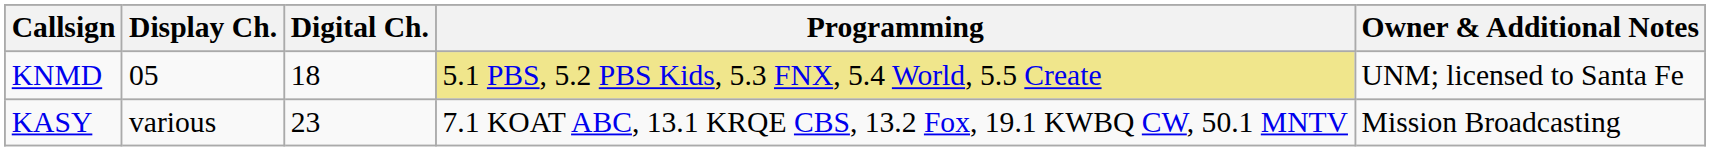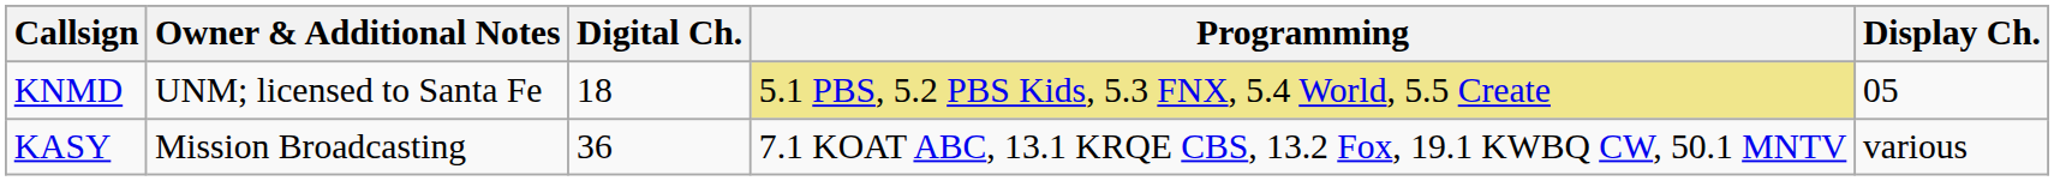 <table class="wikitable" border="1">
 <tr>
 <th>Callsign</th>
-<th>Display Ch.</th>
+<th>Owner & Additional Notes</th>
 <th>Digital Ch.</th>
 <th>Programming</th>
-<th>Owner & Additional Notes</th>
+<th>Display Ch.</th>
 </tr>
 <tr>
 <td><a href='#'>KNMD</a></td>
-<td>05</td>
+<td>UNM; licensed to Santa Fe</td>
 <td>18</td>
 <td style="background: khaki;">5.1 <a href='#'>PBS</a>, 5.2 <a href='#'>PBS Kids</a>, 5.3 <a href='#'>FNX</a>, 5.4 <a href='#'>World</a>, 5.5 <a href='#'>Create</a></td>
-<td>UNM; licensed to Santa Fe</td>
+<td>05</td>
 </tr>
 <tr>
 <td><a href='#'>KASY</a></td>
+<td>Mission Broadcasting<br></td>
+<td>36</td>
+<td>7.1 KOAT <a href='#'>ABC</a>, 13.1 KRQE <a href='#'>CBS</a>, 13.2 <a href='#'>Fox</a>, 19.1 KWBQ <a href='#'>CW</a>, 50.1 <a href='#'>MNTV</a></td>
 <td>various</td>
-<td>23</td>
-<td>7.1 KOAT <a href='#'>ABC</a>, 13.1 KRQE <a href='#'>CBS</a>, 13.2 <a href='#'>Fox</a>, 19.1 KWBQ <a href='#'>CW</a>, 50.1 <a href='#'>MNTV</a></td>
-<td>Mission Broadcasting<br></td>
 </tr>
 </table>
